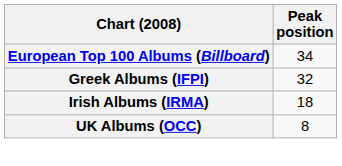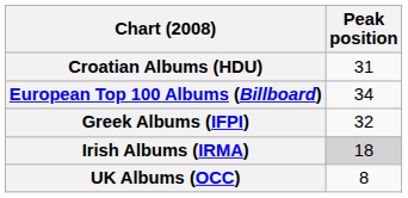 <table class="wikitable sortable plainrowheaders" style="text-align:center;">
 <tr>
 <th align="center">Chart (2008)</th>
 <th align="center">Peak<br>position</th>
+</tr>
+<tr>
+<th scope="row">Croatian Albums (HDU)</th>
+<td align="center">31</td>
 </tr>
 <tr>
 <th scope="row"><a href='#'>European Top 100 Albums</a> (<em><a href='#'>Billboard</a></em>)</th>
 <td align="center">34</td>
 </tr>
 <tr>
 <th scope="row">Greek Albums (<a href='#'>IFPI</a>)</th>
 <td align="center">32</td>
 </tr>
 <tr>
 <th scope="row">Irish Albums (<a href='#'>IRMA</a>)</th>
-<td align="center">18</td>
+<td align="center" style="background: lightgrey;">18</td>
 </tr>
 <tr>
 <th scope="row">UK Albums (<a href='#'>OCC</a>)</th>
 <td align="center">8</td>
 </tr>
 </table>
